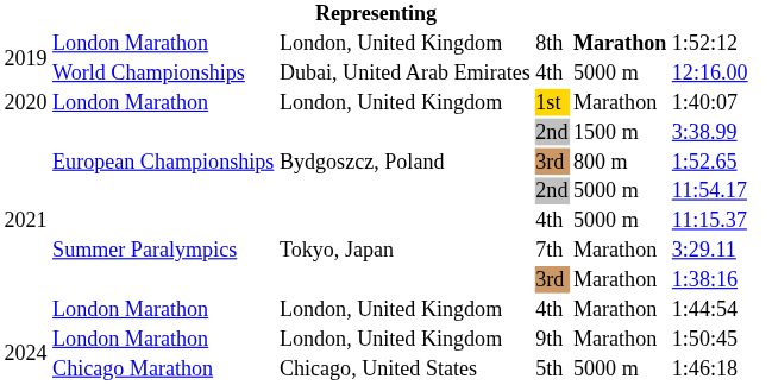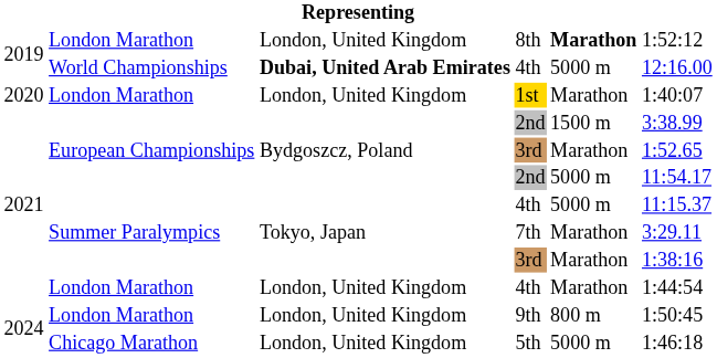 <table>
 <tr>
 <th colspan="6">Representing </th>
 </tr>
 <tr>
 <td rowspan=2>2019</td>
 <td><a href='#'>London Marathon</a></td>
 <td>London, United Kingdom</td>
 <td>8th</td>
 <td><strong>Marathon</strong></td>
 <td>1:52:12</td>
 </tr>
 <tr>
 <td><a href='#'>World Championships</a></td>
-<td>Dubai, United Arab Emirates</td>
+<td><strong>Dubai, United Arab Emirates</strong></td>
 <td>4th</td>
 <td>5000 m</td>
 <td><a href='#'>12:16.00</a></td>
 </tr>
 <tr>
 <td>2020</td>
 <td><a href='#'>London Marathon</a></td>
 <td>London, United Kingdom</td>
 <td bgcolor="gold">1st</td>
 <td>Marathon</td>
 <td>1:40:07</td>
 </tr>
 <tr>
 <td rowspan=7>2021</td>
 <td rowspan=3><a href='#'>European Championships</a></td>
 <td rowspan=3>Bydgoszcz, Poland</td>
 <td bgcolor="silver">2nd</td>
 <td>1500 m</td>
 <td><a href='#'>3:38.99</a></td>
 </tr>
 <tr>
 <td bgcolor="cc9966">3rd</td>
-<td>800 m</td>
+<td>Marathon</td>
 <td><a href='#'>1:52.65</a></td>
 </tr>
 <tr>
 <td bgcolor="silver">2nd</td>
 <td>5000 m</td>
 <td><a href='#'>11:54.17</a></td>
 </tr>
 <tr>
 <td rowspan=3><a href='#'>Summer Paralympics</a></td>
 <td rowspan=3>Tokyo, Japan</td>
 <td>4th</td>
 <td>5000 m</td>
 <td><a href='#'>11:15.37</a></td>
 </tr>
 <tr>
 <td>7th</td>
 <td>Marathon</td>
 <td><a href='#'>3:29.11</a></td>
 </tr>
 <tr>
 <td bgcolor="cc9966">3rd</td>
 <td>Marathon</td>
 <td><a href='#'>1:38:16</a></td>
 </tr>
 <tr>
 <td><a href='#'>London Marathon</a></td>
 <td>London, United Kingdom</td>
 <td>4th</td>
 <td>Marathon</td>
 <td>1:44:54</td>
 </tr>
 <tr>
 <td rowspan=7>2024</td>
 <td><a href='#'>London Marathon</a></td>
 <td>London, United Kingdom</td>
 <td>9th</td>
-<td>Marathon</td>
+<td>800 m</td>
 <td>1:50:45</td>
 </tr>
 <tr>
 <td><a href='#'>Chicago Marathon</a></td>
-<td>Chicago, United States</td>
+<td>London, United Kingdom</td>
 <td>5th</td>
 <td>5000 m</td>
 <td>1:46:18</td>
 </tr>
 </table>
